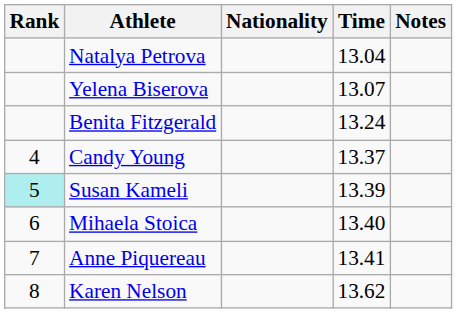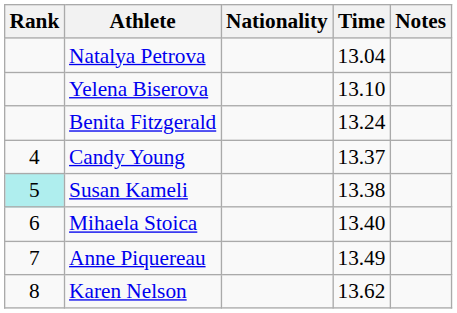 <table class="wikitable sortable" style="text-align:center">
 <tr>
 <th>Rank</th>
 <th>Athlete</th>
 <th>Nationality</th>
 <th>Time</th>
 <th>Notes</th>
 </tr>
 <tr>
 <td></td>
 <td align=left><a href='#'>Natalya Petrova</a></td>
 <td align=left></td>
 <td>13.04</td>
 <td></td>
 </tr>
 <tr>
 <td></td>
 <td align=left><a href='#'>Yelena Biserova</a></td>
 <td align=left></td>
-<td>13.07</td>
+<td>13.10</td>
 <td></td>
 </tr>
 <tr>
 <td></td>
 <td align=left><a href='#'>Benita Fitzgerald</a></td>
 <td align=left></td>
 <td>13.24</td>
 <td></td>
 </tr>
 <tr>
 <td>4</td>
 <td align=left><a href='#'>Candy Young</a></td>
 <td align=left></td>
 <td>13.37</td>
 <td></td>
 </tr>
 <tr>
 <td style="background: paleturquoise;">5</td>
 <td align=left><a href='#'>Susan Kameli</a></td>
 <td align=left></td>
-<td>13.39</td>
+<td>13.38</td>
 <td></td>
 </tr>
 <tr>
 <td>6</td>
 <td align=left><a href='#'>Mihaela Stoica</a></td>
 <td align=left></td>
 <td>13.40</td>
 <td></td>
 </tr>
 <tr>
 <td>7</td>
 <td align=left><a href='#'>Anne Piquereau</a></td>
 <td align=left></td>
-<td>13.41</td>
+<td>13.49</td>
 <td></td>
 </tr>
 <tr>
 <td>8</td>
 <td align=left><a href='#'>Karen Nelson</a></td>
 <td align=left></td>
 <td>13.62</td>
 <td></td>
 </tr>
 </table>
